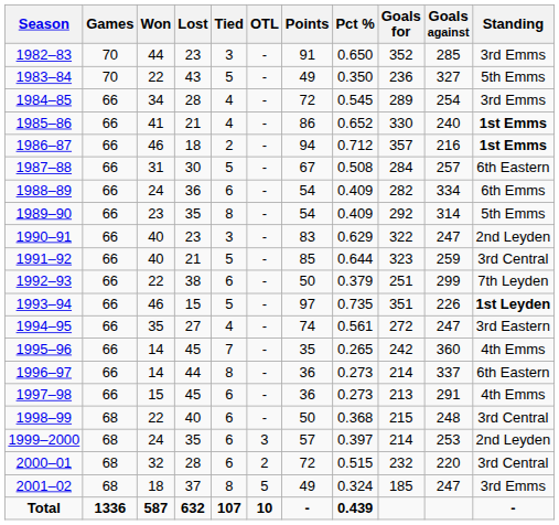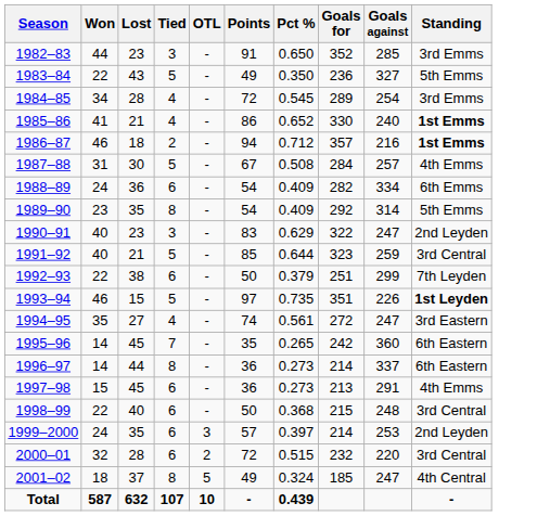 <table class="wikitable" style="text-align:center">
 <tr>
 <th><a href='#'>Season</a></th>
-<th>Games</th>
 <th>Won</th>
 <th>Lost</th>
 <th>Tied</th>
 <th>OTL</th>
 <th>Points</th>
 <th>Pct %</th>
 <th>Goals<br>for</th>
 <th>Goals<br><small>against</small></th>
 <th>Standing</th>
 </tr>
 <tr>
 <td><a href='#'>1982–83</a></td>
-<td>70</td>
 <td>44</td>
 <td>23</td>
 <td>3</td>
 <td>-</td>
 <td>91</td>
 <td>0.650</td>
 <td>352</td>
 <td>285</td>
 <td>3rd Emms</td>
 </tr>
 <tr>
 <td><a href='#'>1983–84</a></td>
-<td>70</td>
 <td>22</td>
 <td>43</td>
 <td>5</td>
 <td>-</td>
 <td>49</td>
 <td>0.350</td>
 <td>236</td>
 <td>327</td>
 <td>5th Emms</td>
 </tr>
 <tr>
 <td><a href='#'>1984–85</a></td>
-<td>66</td>
 <td>34</td>
 <td>28</td>
 <td>4</td>
 <td>-</td>
 <td>72</td>
 <td>0.545</td>
 <td>289</td>
 <td>254</td>
 <td>3rd Emms</td>
 </tr>
 <tr>
 <td><a href='#'>1985–86</a></td>
-<td>66</td>
 <td>41</td>
 <td>21</td>
 <td>4</td>
 <td>-</td>
 <td>86</td>
 <td>0.652</td>
 <td>330</td>
 <td>240</td>
 <td><strong>1st Emms</strong></td>
 </tr>
 <tr>
 <td><a href='#'>1986–87</a></td>
-<td>66</td>
 <td>46</td>
 <td>18</td>
 <td>2</td>
 <td>-</td>
 <td>94</td>
 <td>0.712</td>
 <td>357</td>
 <td>216</td>
 <td><strong>1st Emms</strong></td>
 </tr>
 <tr>
 <td><a href='#'>1987–88</a></td>
-<td>66</td>
 <td>31</td>
 <td>30</td>
 <td>5</td>
 <td>-</td>
 <td>67</td>
 <td>0.508</td>
 <td>284</td>
 <td>257</td>
-<td>6th Eastern</td>
+<td>4th Emms</td>
 </tr>
 <tr>
 <td><a href='#'>1988–89</a></td>
-<td>66</td>
 <td>24</td>
 <td>36</td>
 <td>6</td>
 <td>-</td>
 <td>54</td>
 <td>0.409</td>
 <td>282</td>
 <td>334</td>
 <td>6th Emms</td>
 </tr>
 <tr>
 <td><a href='#'>1989–90</a></td>
-<td>66</td>
 <td>23</td>
 <td>35</td>
 <td>8</td>
 <td>-</td>
 <td>54</td>
 <td>0.409</td>
 <td>292</td>
 <td>314</td>
 <td>5th Emms</td>
 </tr>
 <tr>
 <td><a href='#'>1990–91</a></td>
-<td>66</td>
 <td>40</td>
 <td>23</td>
 <td>3</td>
 <td>-</td>
 <td>83</td>
 <td>0.629</td>
 <td>322</td>
 <td>247</td>
 <td>2nd Leyden</td>
 </tr>
 <tr>
 <td><a href='#'>1991–92</a></td>
-<td>66</td>
 <td>40</td>
 <td>21</td>
 <td>5</td>
 <td>-</td>
 <td>85</td>
 <td>0.644</td>
 <td>323</td>
 <td>259</td>
 <td>3rd Central</td>
 </tr>
 <tr>
 <td><a href='#'>1992–93</a></td>
-<td>66</td>
 <td>22</td>
 <td>38</td>
 <td>6</td>
 <td>-</td>
 <td>50</td>
 <td>0.379</td>
 <td>251</td>
 <td>299</td>
 <td>7th Leyden</td>
 </tr>
 <tr>
 <td><a href='#'>1993–94</a></td>
-<td>66</td>
 <td>46</td>
 <td>15</td>
 <td>5</td>
 <td>-</td>
 <td>97</td>
 <td>0.735</td>
 <td>351</td>
 <td>226</td>
 <td><strong>1st Leyden</strong></td>
 </tr>
 <tr>
 <td><a href='#'>1994–95</a></td>
-<td>66</td>
 <td>35</td>
 <td>27</td>
 <td>4</td>
 <td>-</td>
 <td>74</td>
 <td>0.561</td>
 <td>272</td>
 <td>247</td>
 <td>3rd Eastern</td>
 </tr>
 <tr>
 <td><a href='#'>1995–96</a></td>
-<td>66</td>
 <td>14</td>
 <td>45</td>
 <td>7</td>
 <td>-</td>
 <td>35</td>
 <td>0.265</td>
 <td>242</td>
 <td>360</td>
-<td>4th Emms</td>
+<td>6th Eastern</td>
 </tr>
 <tr>
 <td><a href='#'>1996–97</a></td>
-<td>66</td>
 <td>14</td>
 <td>44</td>
 <td>8</td>
 <td>-</td>
 <td>36</td>
 <td>0.273</td>
 <td>214</td>
 <td>337</td>
 <td>6th Eastern</td>
 </tr>
 <tr>
 <td><a href='#'>1997–98</a></td>
-<td>66</td>
 <td>15</td>
 <td>45</td>
 <td>6</td>
 <td>-</td>
 <td>36</td>
 <td>0.273</td>
 <td>213</td>
 <td>291</td>
 <td>4th Emms</td>
 </tr>
 <tr>
 <td><a href='#'>1998–99</a></td>
-<td>68</td>
 <td>22</td>
 <td>40</td>
 <td>6</td>
 <td>-</td>
 <td>50</td>
 <td>0.368</td>
 <td>215</td>
 <td>248</td>
 <td>3rd Central</td>
 </tr>
 <tr>
 <td><a href='#'>1999–2000</a></td>
-<td>68</td>
 <td>24</td>
 <td>35</td>
 <td>6</td>
 <td>3</td>
 <td>57</td>
 <td>0.397</td>
 <td>214</td>
 <td>253</td>
 <td>2nd Leyden</td>
 </tr>
 <tr>
 <td><a href='#'>2000–01</a></td>
-<td>68</td>
 <td>32</td>
 <td>28</td>
 <td>6</td>
 <td>2</td>
 <td>72</td>
 <td>0.515</td>
 <td>232</td>
 <td>220</td>
 <td>3rd Central</td>
 </tr>
 <tr>
 <td><a href='#'>2001–02</a></td>
-<td>68</td>
 <td>18</td>
 <td>37</td>
 <td>8</td>
 <td>5</td>
 <td>49</td>
 <td>0.324</td>
 <td>185</td>
 <td>247</td>
-<td>3rd Emms</td>
+<td>4th Central</td>
 </tr>
 <tr style="font-weight:bold">
 <td>Total</td>
-<td>1336</td>
 <td>587</td>
 <td>632</td>
 <td>107</td>
 <td>10</td>
 <td>-</td>
 <td>0.439</td>
 <td></td>
 <td></td>
 <td>-</td>
 </tr>
 </table>
